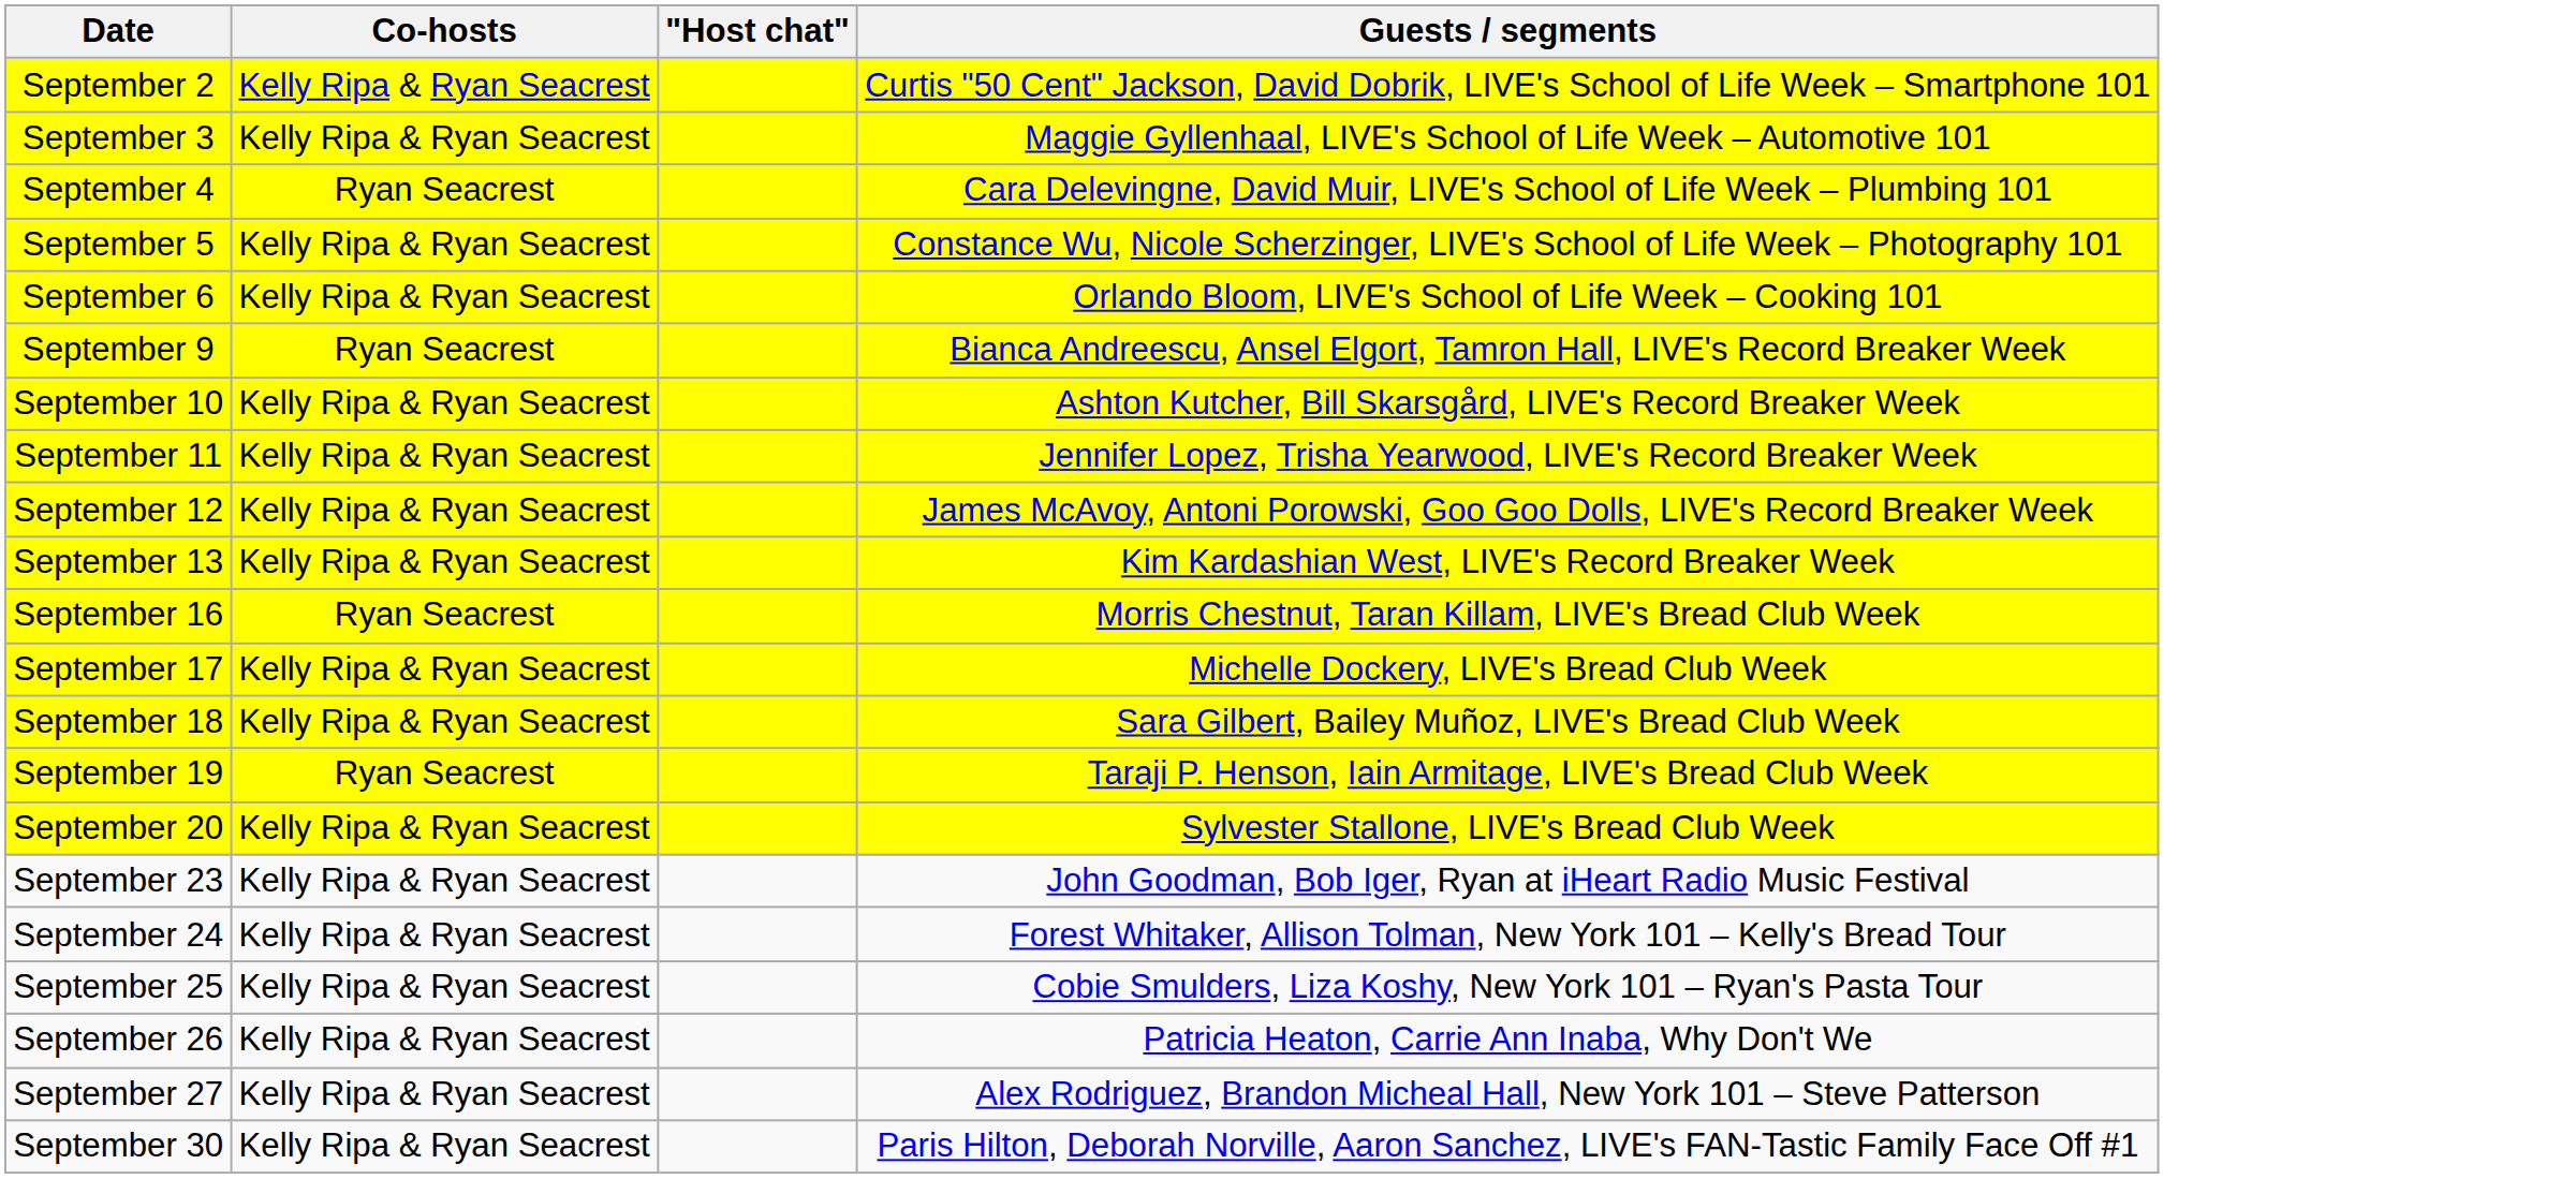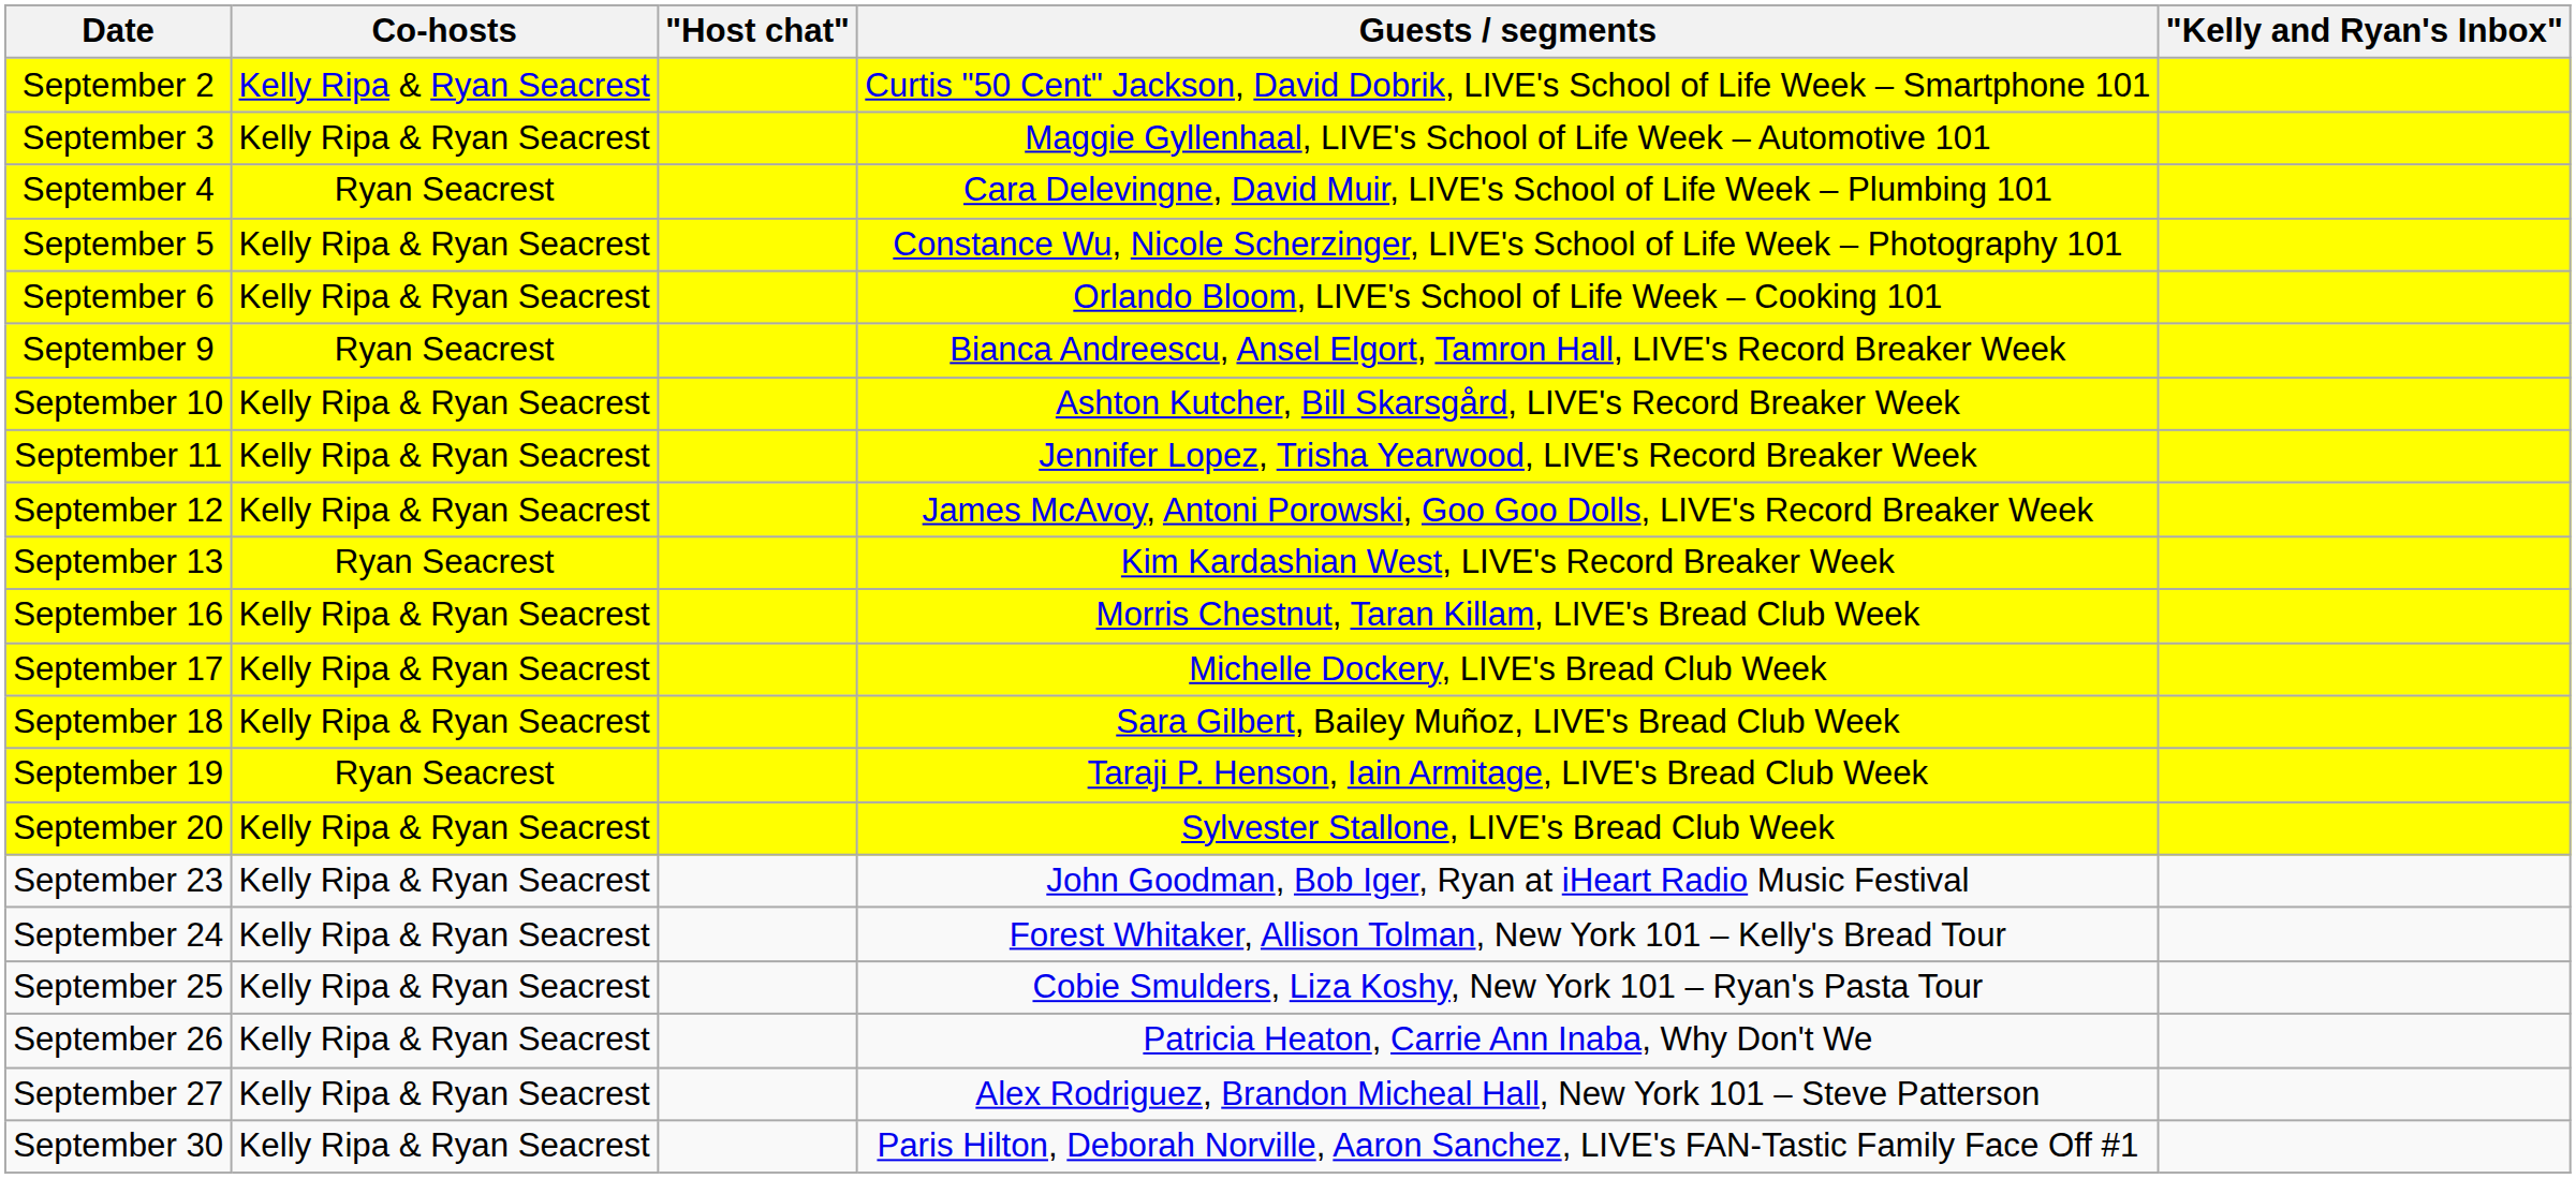 <table class="wikitable sortable" style="text-align:center;">
 <tr>
 <th>Date</th>
 <th>Co-hosts</th>
 <th>"Host chat"</th>
 <th>Guests / segments</th>
+<th>"Kelly and Ryan's Inbox"</th>
 </tr>
 <tr style="background:yellow;">
 <td>September 2</td>
 <td><a href='#'>Kelly Ripa</a> & <a href='#'>Ryan Seacrest</a></td>
 <td></td>
 <td><a href='#'>Curtis "50 Cent" Jackson</a>, <a href='#'>David Dobrik</a>, LIVE's School of Life Week – Smartphone 101</td>
+<td></td>
 </tr>
 <tr style="background:yellow;">
 <td>September 3</td>
 <td>Kelly Ripa & Ryan Seacrest</td>
 <td></td>
 <td><a href='#'>Maggie Gyllenhaal</a>, LIVE's School of Life Week – Automotive 101</td>
+<td></td>
 </tr>
 <tr style="background:yellow;">
 <td>September 4</td>
 <td>Ryan Seacrest</td>
 <td></td>
 <td><a href='#'>Cara Delevingne</a>, <a href='#'>David Muir</a>, LIVE's School of Life Week – Plumbing 101</td>
+<td></td>
 </tr>
 <tr style="background:yellow;">
 <td>September 5</td>
 <td>Kelly Ripa & Ryan Seacrest</td>
 <td></td>
 <td><a href='#'>Constance Wu</a>, <a href='#'>Nicole Scherzinger</a>, LIVE's School of Life Week – Photography 101</td>
+<td></td>
 </tr>
 <tr style="background:yellow;">
 <td>September 6</td>
 <td>Kelly Ripa & Ryan Seacrest</td>
 <td></td>
 <td><a href='#'>Orlando Bloom</a>, LIVE's School of Life Week – Cooking 101</td>
+<td></td>
 </tr>
 <tr style="background:yellow;">
 <td>September 9</td>
 <td>Ryan Seacrest</td>
 <td></td>
 <td><a href='#'>Bianca Andreescu</a>, <a href='#'>Ansel Elgort</a>, <a href='#'>Tamron Hall</a>, LIVE's Record Breaker Week</td>
+<td></td>
 </tr>
 <tr style="background:yellow;">
 <td>September 10</td>
 <td>Kelly Ripa & Ryan Seacrest</td>
 <td></td>
 <td><a href='#'>Ashton Kutcher</a>, <a href='#'>Bill Skarsgård</a>, LIVE's Record Breaker Week</td>
+<td></td>
 </tr>
 <tr style="background:yellow;">
 <td>September 11</td>
 <td>Kelly Ripa & Ryan Seacrest</td>
 <td></td>
 <td><a href='#'>Jennifer Lopez</a>, <a href='#'>Trisha Yearwood</a>, LIVE's Record Breaker Week</td>
+<td></td>
 </tr>
 <tr style="background:yellow;">
 <td>September 12</td>
 <td>Kelly Ripa & Ryan Seacrest</td>
 <td></td>
 <td><a href='#'>James McAvoy</a>, <a href='#'>Antoni Porowski</a>, <a href='#'>Goo Goo Dolls</a>, LIVE's Record Breaker Week</td>
+<td></td>
 </tr>
 <tr style="background:yellow;">
 <td>September 13</td>
-<td>Kelly Ripa & Ryan Seacrest</td>
+<td>Ryan Seacrest</td>
 <td></td>
 <td><a href='#'>Kim Kardashian West</a>, LIVE's Record Breaker Week</td>
+<td></td>
 </tr>
 <tr style="background:yellow;">
 <td>September 16</td>
-<td>Ryan Seacrest</td>
+<td>Kelly Ripa & Ryan Seacrest</td>
 <td></td>
 <td><a href='#'>Morris Chestnut</a>, <a href='#'>Taran Killam</a>, LIVE's Bread Club Week</td>
+<td></td>
 </tr>
 <tr style="background:yellow;">
 <td>September 17</td>
 <td>Kelly Ripa & Ryan Seacrest</td>
 <td></td>
 <td><a href='#'>Michelle Dockery</a>, LIVE's Bread Club Week</td>
+<td></td>
 </tr>
 <tr style="background:yellow;">
 <td>September 18</td>
 <td>Kelly Ripa & Ryan Seacrest</td>
 <td></td>
 <td><a href='#'>Sara Gilbert</a>, Bailey Muñoz, LIVE's Bread Club Week</td>
+<td></td>
 </tr>
 <tr style="background:yellow;">
 <td>September 19</td>
 <td>Ryan Seacrest</td>
 <td></td>
 <td><a href='#'>Taraji P. Henson</a>, <a href='#'>Iain Armitage</a>, LIVE's Bread Club Week</td>
+<td></td>
 </tr>
 <tr style="background:yellow;">
 <td>September 20</td>
 <td>Kelly Ripa & Ryan Seacrest</td>
 <td></td>
 <td><a href='#'>Sylvester Stallone</a>, LIVE's Bread Club Week</td>
+<td></td>
 </tr>
 <tr>
 <td>September 23</td>
 <td>Kelly Ripa & Ryan Seacrest</td>
 <td></td>
 <td><a href='#'>John Goodman</a>, <a href='#'>Bob Iger</a>, Ryan at <a href='#'>iHeart Radio</a> Music Festival</td>
+<td></td>
 </tr>
 <tr>
 <td>September 24</td>
 <td>Kelly Ripa & Ryan Seacrest</td>
 <td></td>
 <td><a href='#'>Forest Whitaker</a>, <a href='#'>Allison Tolman</a>, New York 101 – Kelly's Bread Tour</td>
+<td></td>
 </tr>
 <tr>
 <td>September 25</td>
 <td>Kelly Ripa & Ryan Seacrest</td>
 <td></td>
 <td><a href='#'>Cobie Smulders</a>, <a href='#'>Liza Koshy</a>, New York 101 – Ryan's Pasta Tour</td>
+<td></td>
 </tr>
 <tr>
 <td>September 26</td>
 <td>Kelly Ripa & Ryan Seacrest</td>
 <td></td>
 <td><a href='#'>Patricia Heaton</a>, <a href='#'>Carrie Ann Inaba</a>, Why Don't We</td>
+<td></td>
 </tr>
 <tr>
 <td>September 27</td>
 <td>Kelly Ripa & Ryan Seacrest</td>
 <td></td>
 <td><a href='#'>Alex Rodriguez</a>, <a href='#'>Brandon Micheal Hall</a>, New York 101 – Steve Patterson</td>
+<td></td>
 </tr>
 <tr>
 <td>September 30</td>
 <td>Kelly Ripa & Ryan Seacrest</td>
 <td></td>
 <td><a href='#'>Paris Hilton</a>, <a href='#'>Deborah Norville</a>, <a href='#'>Aaron Sanchez</a>, LIVE's FAN-Tastic Family Face Off #1</td>
+<td></td>
 </tr>
 </table>
